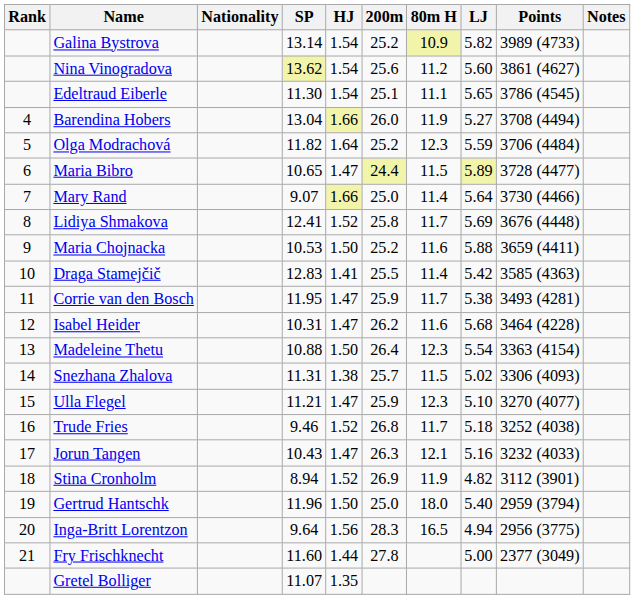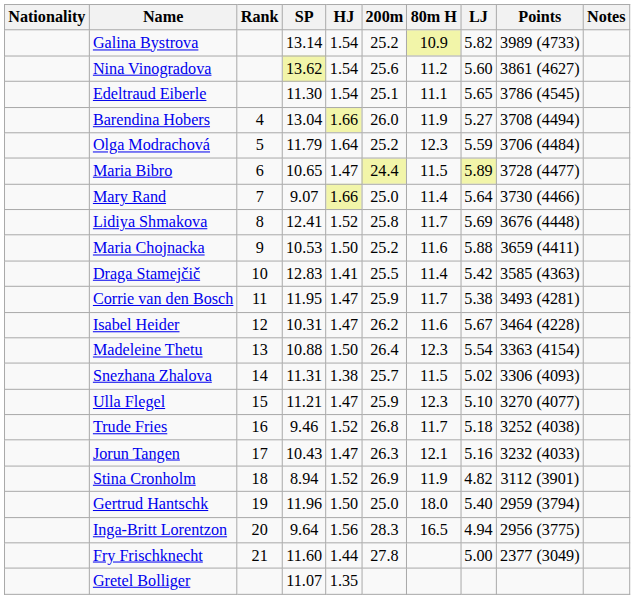 <table class="wikitable sortable" style="text-align:center">
 <tr>
+<th>Nationality</th>
+<th>Name</th>
 <th>Rank</th>
-<th>Name</th>
-<th>Nationality</th>
 <th>SP</th>
 <th>HJ</th>
 <th>200m</th>
 <th>80m H</th>
 <th>LJ</th>
 <th>Points</th>
 <th>Notes</th>
 </tr>
 <tr>
+<td align=left></td>
+<td align=left><a href='#'>Galina Bystrova</a></td>
 <td></td>
-<td align=left><a href='#'>Galina Bystrova</a></td>
-<td align=left></td>
 <td>13.14</td>
 <td>1.54</td>
 <td>25.2</td>
 <td bgcolor=#F2F5A9>10.9</td>
 <td>5.82</td>
 <td>3989 (4733)</td>
 <td></td>
 </tr>
 <tr>
+<td align=left></td>
+<td align=left><a href='#'>Nina Vinogradova</a></td>
 <td></td>
-<td align=left><a href='#'>Nina Vinogradova</a></td>
-<td align=left></td>
 <td bgcolor=#F2F5A9>13.62</td>
 <td>1.54</td>
 <td>25.6</td>
 <td>11.2</td>
 <td>5.60</td>
 <td>3861 (4627)</td>
 <td></td>
 </tr>
 <tr>
+<td align=left></td>
+<td align=left><a href='#'>Edeltraud Eiberle</a></td>
 <td></td>
-<td align=left><a href='#'>Edeltraud Eiberle</a></td>
-<td align=left></td>
 <td>11.30</td>
 <td>1.54</td>
 <td>25.1</td>
 <td>11.1</td>
 <td>5.65</td>
 <td>3786 (4545)</td>
 <td></td>
 </tr>
 <tr>
+<td align=left></td>
+<td align=left><a href='#'>Barendina Hobers</a></td>
 <td>4</td>
-<td align=left><a href='#'>Barendina Hobers</a></td>
-<td align=left></td>
 <td>13.04</td>
 <td bgcolor=#F2F5A9>1.66</td>
 <td>26.0</td>
 <td>11.9</td>
 <td>5.27</td>
 <td>3708 (4494)</td>
 <td></td>
 </tr>
 <tr>
+<td align=left></td>
+<td align=left><a href='#'>Olga Modrachová</a></td>
 <td>5</td>
-<td align=left><a href='#'>Olga Modrachová</a></td>
-<td align=left></td>
-<td>11.82</td>
+<td>11.79</td>
 <td>1.64</td>
 <td>25.2</td>
 <td>12.3</td>
 <td>5.59</td>
 <td>3706 (4484)</td>
 <td></td>
 </tr>
 <tr>
+<td align=left></td>
+<td align=left><a href='#'>Maria Bibro</a></td>
 <td>6</td>
-<td align=left><a href='#'>Maria Bibro</a></td>
-<td align=left></td>
 <td>10.65</td>
 <td>1.47</td>
 <td bgcolor=#F2F5A9>24.4</td>
 <td>11.5</td>
 <td bgcolor=#F2F5A9>5.89</td>
 <td>3728 (4477)</td>
 <td></td>
 </tr>
 <tr>
+<td align=left></td>
+<td align=left><a href='#'>Mary Rand</a></td>
 <td>7</td>
-<td align=left><a href='#'>Mary Rand</a></td>
-<td align=left></td>
 <td>9.07</td>
 <td bgcolor=#F2F5A9>1.66</td>
 <td>25.0</td>
 <td>11.4</td>
 <td>5.64</td>
 <td>3730 (4466)</td>
 <td></td>
 </tr>
 <tr>
+<td align=left></td>
+<td align=left><a href='#'>Lidiya Shmakova</a></td>
 <td>8</td>
-<td align=left><a href='#'>Lidiya Shmakova</a></td>
-<td align=left></td>
 <td>12.41</td>
 <td>1.52</td>
 <td>25.8</td>
 <td>11.7</td>
 <td>5.69</td>
 <td>3676 (4448)</td>
 <td></td>
 </tr>
 <tr>
+<td align=left></td>
+<td align=left><a href='#'>Maria Chojnacka</a></td>
 <td>9</td>
-<td align=left><a href='#'>Maria Chojnacka</a></td>
-<td align=left></td>
 <td>10.53</td>
 <td>1.50</td>
 <td>25.2</td>
 <td>11.6</td>
 <td>5.88</td>
 <td>3659 (4411)</td>
 <td></td>
 </tr>
 <tr>
+<td align=left></td>
+<td align=left><a href='#'>Draga Stamejčič</a></td>
 <td>10</td>
-<td align=left><a href='#'>Draga Stamejčič</a></td>
-<td align=left></td>
 <td>12.83</td>
 <td>1.41</td>
 <td>25.5</td>
 <td>11.4</td>
 <td>5.42</td>
 <td>3585 (4363)</td>
 <td></td>
 </tr>
 <tr>
+<td align=left></td>
+<td align=left><a href='#'>Corrie van den Bosch</a></td>
 <td>11</td>
-<td align=left><a href='#'>Corrie van den Bosch</a></td>
-<td align=left></td>
 <td>11.95</td>
 <td>1.47</td>
 <td>25.9</td>
 <td>11.7</td>
 <td>5.38</td>
 <td>3493 (4281)</td>
 <td></td>
 </tr>
 <tr>
+<td align=left></td>
+<td align=left><a href='#'>Isabel Heider</a></td>
 <td>12</td>
-<td align=left><a href='#'>Isabel Heider</a></td>
-<td align=left></td>
 <td>10.31</td>
 <td>1.47</td>
 <td>26.2</td>
 <td>11.6</td>
-<td>5.68</td>
+<td>5.67</td>
 <td>3464 (4228)</td>
 <td></td>
 </tr>
 <tr>
+<td align=left></td>
+<td align=left><a href='#'>Madeleine Thetu</a></td>
 <td>13</td>
-<td align=left><a href='#'>Madeleine Thetu</a></td>
-<td align=left></td>
 <td>10.88</td>
 <td>1.50</td>
 <td>26.4</td>
 <td>12.3</td>
 <td>5.54</td>
 <td>3363 (4154)</td>
 <td></td>
 </tr>
 <tr>
+<td align=left></td>
+<td align=left><a href='#'>Snezhana Zhalova</a></td>
 <td>14</td>
-<td align=left><a href='#'>Snezhana Zhalova</a></td>
-<td align=left></td>
 <td>11.31</td>
 <td>1.38</td>
 <td>25.7</td>
 <td>11.5</td>
 <td>5.02</td>
 <td>3306 (4093)</td>
 <td></td>
 </tr>
 <tr>
+<td align=left></td>
+<td align=left><a href='#'>Ulla Flegel</a></td>
 <td>15</td>
-<td align=left><a href='#'>Ulla Flegel</a></td>
-<td align=left></td>
 <td>11.21</td>
 <td>1.47</td>
 <td>25.9</td>
 <td>12.3</td>
 <td>5.10</td>
 <td>3270 (4077)</td>
 <td></td>
 </tr>
 <tr>
+<td align=left></td>
+<td align=left><a href='#'>Trude Fries</a></td>
 <td>16</td>
-<td align=left><a href='#'>Trude Fries</a></td>
-<td align=left></td>
 <td>9.46</td>
 <td>1.52</td>
 <td>26.8</td>
 <td>11.7</td>
 <td>5.18</td>
 <td>3252 (4038)</td>
 <td></td>
 </tr>
 <tr>
+<td align=left></td>
+<td align=left><a href='#'>Jorun Tangen</a></td>
 <td>17</td>
-<td align=left><a href='#'>Jorun Tangen</a></td>
-<td align=left></td>
 <td>10.43</td>
 <td>1.47</td>
 <td>26.3</td>
 <td>12.1</td>
 <td>5.16</td>
 <td>3232 (4033)</td>
 <td></td>
 </tr>
 <tr>
+<td align=left></td>
+<td align=left><a href='#'>Stina Cronholm</a></td>
 <td>18</td>
-<td align=left><a href='#'>Stina Cronholm</a></td>
-<td align=left></td>
 <td>8.94</td>
 <td>1.52</td>
 <td>26.9</td>
 <td>11.9</td>
 <td>4.82</td>
 <td>3112 (3901)</td>
 <td></td>
 </tr>
 <tr>
+<td align=left></td>
+<td align=left><a href='#'>Gertrud Hantschk</a></td>
 <td>19</td>
-<td align=left><a href='#'>Gertrud Hantschk</a></td>
-<td align=left></td>
 <td>11.96</td>
 <td>1.50</td>
 <td>25.0</td>
 <td>18.0</td>
 <td>5.40</td>
 <td>2959 (3794)</td>
 <td></td>
 </tr>
 <tr>
+<td align=left></td>
+<td align=left><a href='#'>Inga-Britt Lorentzon</a></td>
 <td>20</td>
-<td align=left><a href='#'>Inga-Britt Lorentzon</a></td>
-<td align=left></td>
 <td>9.64</td>
 <td>1.56</td>
 <td>28.3</td>
 <td>16.5</td>
 <td>4.94</td>
 <td>2956 (3775)</td>
 <td></td>
 </tr>
 <tr>
+<td align=left></td>
+<td align=left><a href='#'>Fry Frischknecht</a></td>
 <td>21</td>
-<td align=left><a href='#'>Fry Frischknecht</a></td>
-<td align=left></td>
 <td>11.60</td>
 <td>1.44</td>
 <td>27.8</td>
 <td></td>
 <td>5.00</td>
 <td>2377 (3049)</td>
 <td></td>
 </tr>
 <tr>
+<td align=left></td>
+<td align=left><a href='#'>Gretel Bolliger</a></td>
 <td></td>
-<td align=left><a href='#'>Gretel Bolliger</a></td>
-<td align=left></td>
 <td>11.07</td>
 <td>1.35</td>
 <td></td>
 <td></td>
 <td></td>
 <td></td>
 <td></td>
 </tr>
 </table>
